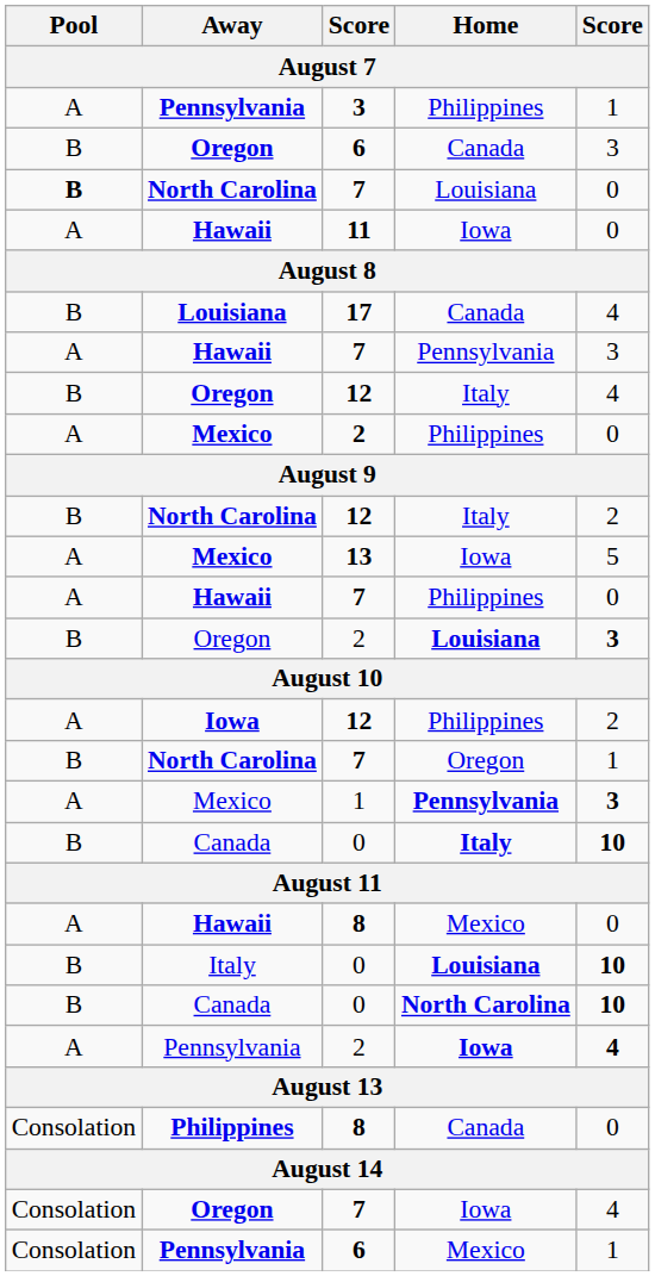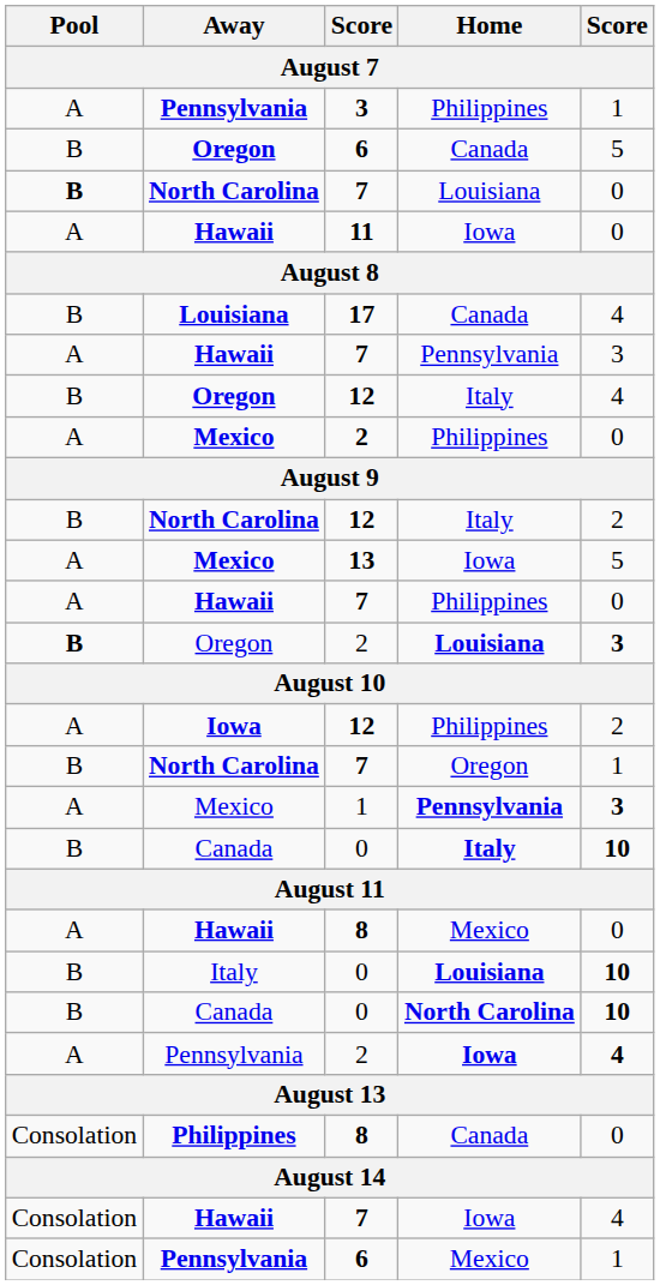 <table class="wikitable">
 <tr>
 <th>Pool</th>
 <th>Away</th>
 <th>Score</th>
 <th>Home</th>
 <th>Score</th>
 </tr>
 <tr>
 <th colspan="6">August 7</th>
 </tr>
 <tr>
 <td align=center>A</td>
 <td align=center> <strong><a href='#'>Pennsylvania</a></strong></td>
 <td align=center><strong>3</strong></td>
 <td align=center> <a href='#'>Philippines</a></td>
 <td align=center>1</td>
 </tr>
 <tr>
 <td align=center>B</td>
 <td align=center> <strong><a href='#'>Oregon</a></strong></td>
 <td align=center><strong>6</strong></td>
 <td align=center> <a href='#'>Canada</a></td>
-<td align=center>3</td>
+<td align=center>5</td>
 </tr>
 <tr>
 <td align=center><strong>B</strong></td>
 <td align=center> <strong><a href='#'>North Carolina</a></strong></td>
 <td align=center><strong>7</strong></td>
 <td align=center> <a href='#'>Louisiana</a></td>
 <td align=center>0</td>
 </tr>
 <tr>
 <td align=center>A</td>
 <td align=center> <strong><a href='#'>Hawaii</a></strong></td>
 <td align=center><strong>11</strong></td>
 <td align=center> <a href='#'>Iowa</a></td>
 <td align=center>0</td>
 </tr>
 <tr>
 <th colspan="6">August 8</th>
 </tr>
 <tr>
 <td align=center>B</td>
 <td align=center> <strong><a href='#'>Louisiana</a></strong></td>
 <td align=center><strong>17</strong></td>
 <td align=center> <a href='#'>Canada</a></td>
 <td align=center>4</td>
 </tr>
 <tr>
 <td align=center>A</td>
 <td align=center> <strong><a href='#'>Hawaii</a></strong></td>
 <td align=center><strong>7</strong></td>
 <td align=center> <a href='#'>Pennsylvania</a></td>
 <td align=center>3</td>
 </tr>
 <tr>
 <td align=center>B</td>
 <td align=center> <strong><a href='#'>Oregon</a></strong></td>
 <td align=center><strong>12</strong></td>
 <td align=center> <a href='#'>Italy</a></td>
 <td align=center>4</td>
 </tr>
 <tr>
 <td align=center>A</td>
 <td align=center> <strong><a href='#'>Mexico</a></strong></td>
 <td align=center><strong>2</strong></td>
 <td align=center> <a href='#'>Philippines</a></td>
 <td align=center>0</td>
 </tr>
 <tr>
 <th colspan="6">August 9</th>
 </tr>
 <tr>
 <td align=center>B</td>
 <td align=center> <strong><a href='#'>North Carolina</a></strong></td>
 <td align=center><strong>12</strong></td>
 <td align=center> <a href='#'>Italy</a></td>
 <td align=center>2</td>
 </tr>
 <tr>
 <td align=center>A</td>
 <td align=center> <strong><a href='#'>Mexico</a></strong></td>
 <td align=center><strong>13</strong></td>
 <td align=center> <a href='#'>Iowa</a></td>
 <td align=center>5</td>
 </tr>
 <tr>
 <td align=center>A</td>
 <td align=center> <strong><a href='#'>Hawaii</a></strong></td>
 <td align=center><strong>7</strong></td>
 <td align=center> <a href='#'>Philippines</a></td>
 <td align=center>0</td>
 </tr>
 <tr>
-<td align=center>B</td>
+<td align=center><strong>B</strong></td>
 <td align=center> <a href='#'>Oregon</a></td>
 <td align=center>2</td>
 <td align=center> <strong><a href='#'>Louisiana</a></strong></td>
 <td align=center><strong>3</strong></td>
 </tr>
 <tr>
 <th colspan="6">August 10</th>
 </tr>
 <tr>
 <td align=center>A</td>
 <td align=center> <strong><a href='#'>Iowa</a></strong></td>
 <td align=center><strong>12</strong></td>
 <td align=center> <a href='#'>Philippines</a></td>
 <td align=center>2</td>
 </tr>
 <tr>
 <td align=center>B</td>
 <td align=center> <strong><a href='#'>North Carolina</a></strong></td>
 <td align=center><strong>7</strong></td>
 <td align=center> <a href='#'>Oregon</a></td>
 <td align=center>1</td>
 </tr>
 <tr>
 <td align=center>A</td>
 <td align=center> <a href='#'>Mexico</a></td>
 <td align=center>1</td>
 <td align=center> <strong><a href='#'>Pennsylvania</a></strong></td>
 <td align=center><strong>3</strong></td>
 </tr>
 <tr>
 <td align=center>B</td>
 <td align=center> <a href='#'>Canada</a></td>
 <td align=center>0</td>
 <td align=center> <strong><a href='#'>Italy</a></strong></td>
 <td align=center><strong>10</strong></td>
 </tr>
 <tr>
 <th colspan="6">August 11</th>
 </tr>
 <tr>
 <td align=center>A</td>
 <td align=center> <strong><a href='#'>Hawaii</a></strong></td>
 <td align=center><strong>8</strong></td>
 <td align=center> <a href='#'>Mexico</a></td>
 <td align=center>0</td>
 </tr>
 <tr>
 <td align=center>B</td>
 <td align=center> <a href='#'>Italy</a></td>
 <td align=center>0</td>
 <td align=center> <strong><a href='#'>Louisiana</a></strong></td>
 <td align=center><strong>10</strong></td>
 </tr>
 <tr>
 <td align=center>B</td>
 <td align=center> <a href='#'>Canada</a></td>
 <td align=center>0</td>
 <td align=center> <strong><a href='#'>North Carolina</a></strong></td>
 <td align=center><strong>10</strong></td>
 </tr>
 <tr>
 <td align=center>A</td>
 <td align=center> <a href='#'>Pennsylvania</a></td>
 <td align=center>2</td>
 <td align=center> <strong><a href='#'>Iowa</a></strong></td>
 <td align=center><strong>4</strong></td>
 </tr>
 <tr>
 <th colspan="6">August 13</th>
 </tr>
 <tr>
 <td align=center>Consolation</td>
 <td align=center> <strong><a href='#'>Philippines</a></strong></td>
 <td align=center><strong>8</strong></td>
 <td align=center> <a href='#'>Canada</a></td>
 <td align=center>0</td>
 </tr>
 <tr>
 <th colspan="6">August 14</th>
 </tr>
 <tr>
 <td align=center>Consolation</td>
-<td align=center> <strong><a href='#'>Oregon</a></strong></td>
+<td align=center> <strong><a href='#'>Hawaii</a></strong></td>
 <td align=center><strong>7</strong></td>
 <td align=center> <a href='#'>Iowa</a></td>
 <td align=center>4</td>
 </tr>
 <tr>
 <td align=center>Consolation</td>
 <td align=center> <strong><a href='#'>Pennsylvania</a></strong></td>
 <td align=center><strong>6</strong></td>
 <td align=center> <a href='#'>Mexico</a></td>
 <td align=center>1</td>
 </tr>
 </table>
